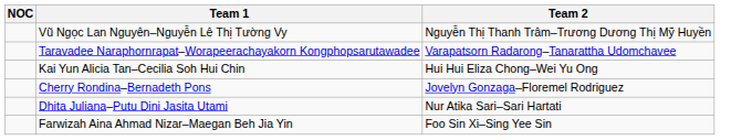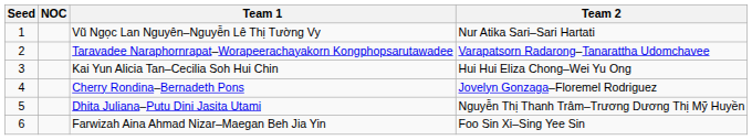 <table class="wikitable sortable">
 <tr>
+<th>Seed</th>
 <th>NOC</th>
 <th>Team 1</th>
 <th>Team 2</th>
 </tr>
 <tr>
+<td align=center>1</td>
 <td></td>
 <td>Vũ Ngọc Lan Nguyên–Nguyễn Lê Thị Tường Vy</td>
-<td>Nguyễn Thị Thanh Trâm–Trương Dương Thị Mỹ Huyền</td>
+<td>Nur Atika Sari–Sari Hartati</td>
 </tr>
 <tr>
+<td align=center>2</td>
 <td></td>
 <td><a href='#'>Taravadee Naraphornrapat</a>–<a href='#'>Worapeerachayakorn Kongphopsarutawadee</a></td>
 <td><a href='#'>Varapatsorn Radarong</a>–<a href='#'>Tanarattha Udomchavee</a></td>
 </tr>
 <tr>
+<td align=center>3</td>
 <td></td>
 <td>Kai Yun Alicia Tan–Cecilia Soh Hui Chin</td>
 <td>Hui Hui Eliza Chong–Wei Yu Ong</td>
 </tr>
 <tr>
+<td align=center>4</td>
 <td></td>
 <td><a href='#'>Cherry Rondina</a>–<a href='#'>Bernadeth Pons</a></td>
 <td><a href='#'>Jovelyn Gonzaga</a>–Floremel Rodriguez</td>
 </tr>
 <tr>
+<td align=center>5</td>
 <td></td>
 <td><a href='#'>Dhita Juliana</a>–<a href='#'>Putu Dini Jasita Utami</a></td>
-<td>Nur Atika Sari–Sari Hartati</td>
+<td>Nguyễn Thị Thanh Trâm–Trương Dương Thị Mỹ Huyền</td>
 </tr>
 <tr>
+<td align=center>6</td>
 <td></td>
 <td>Farwizah Aina Ahmad Nizar–Maegan Beh Jia Yin</td>
 <td>Foo Sin Xi–Sing Yee Sin</td>
 </tr>
 </table>
